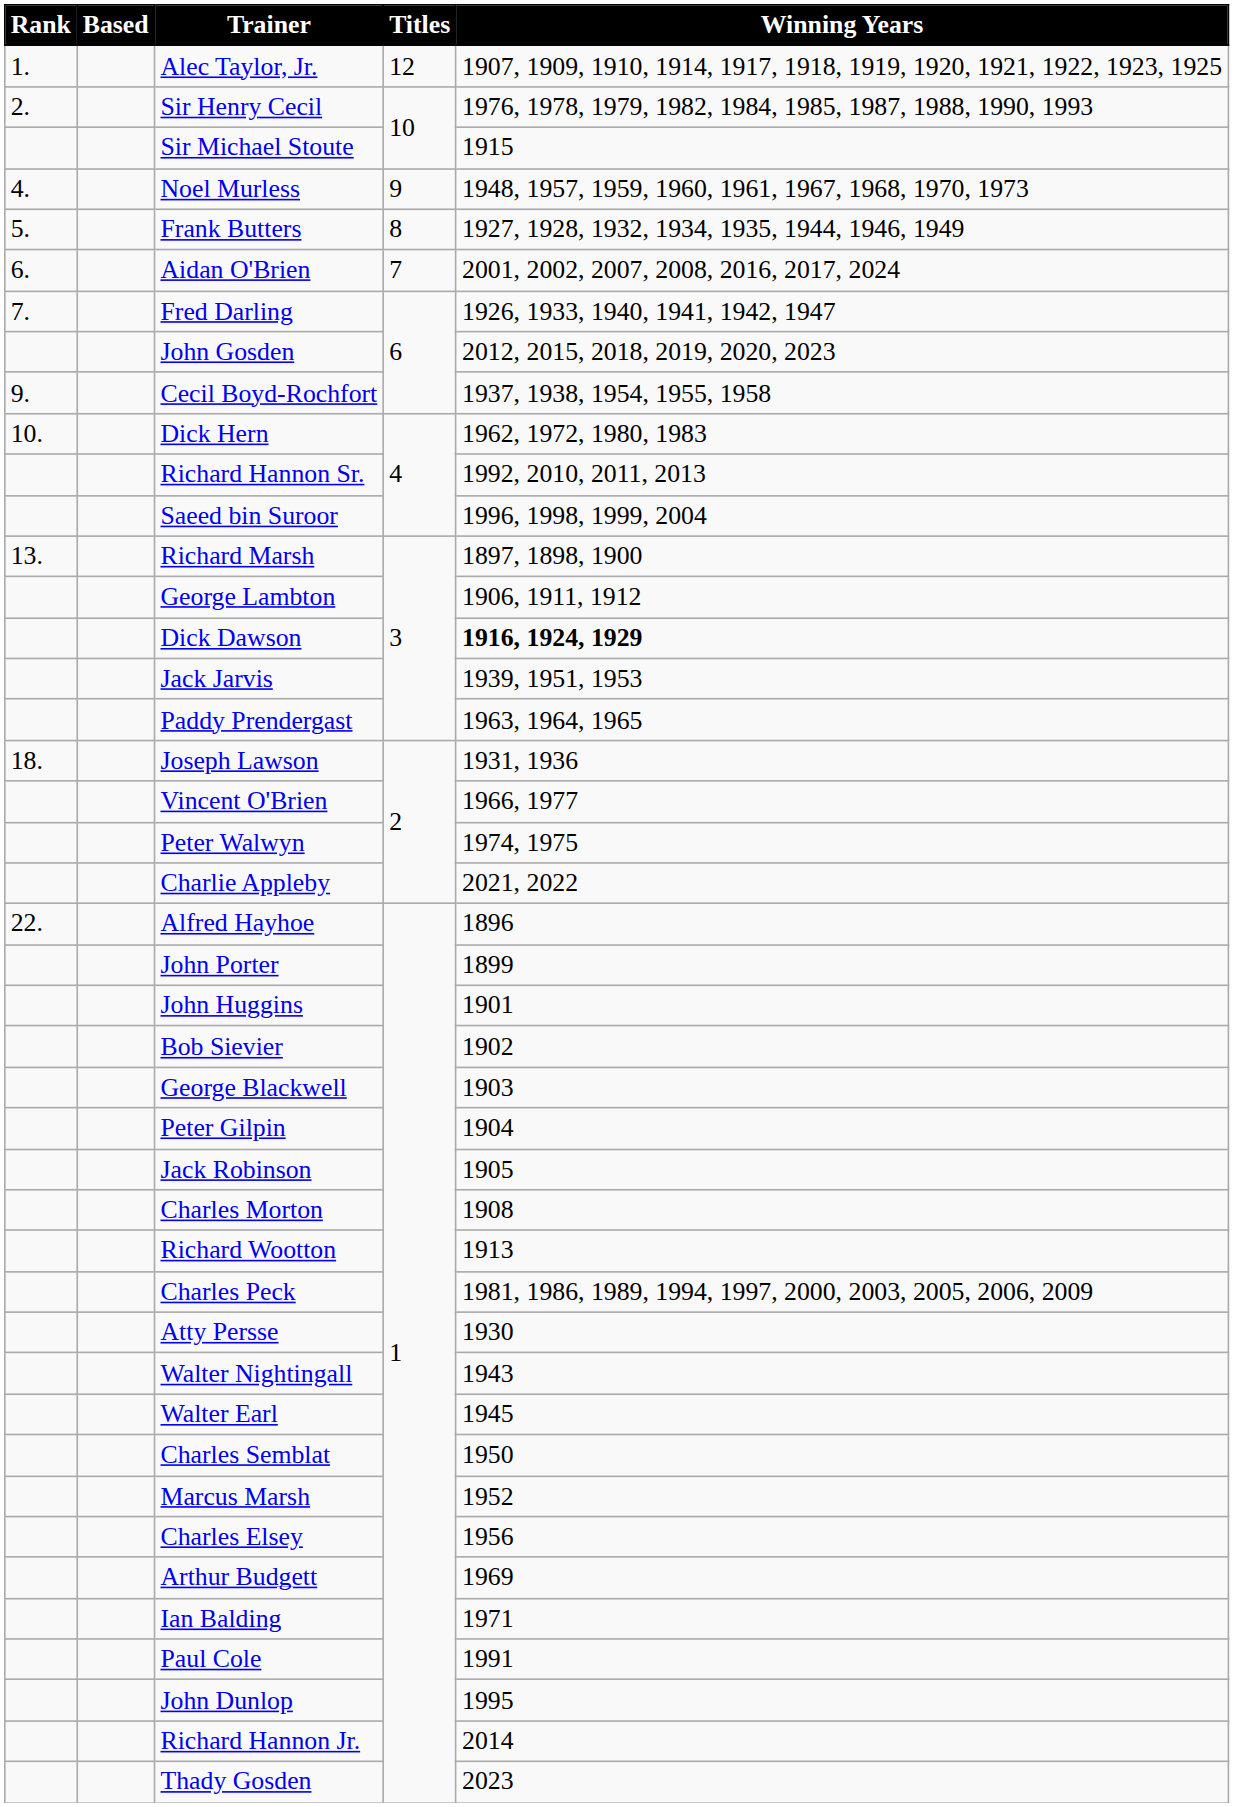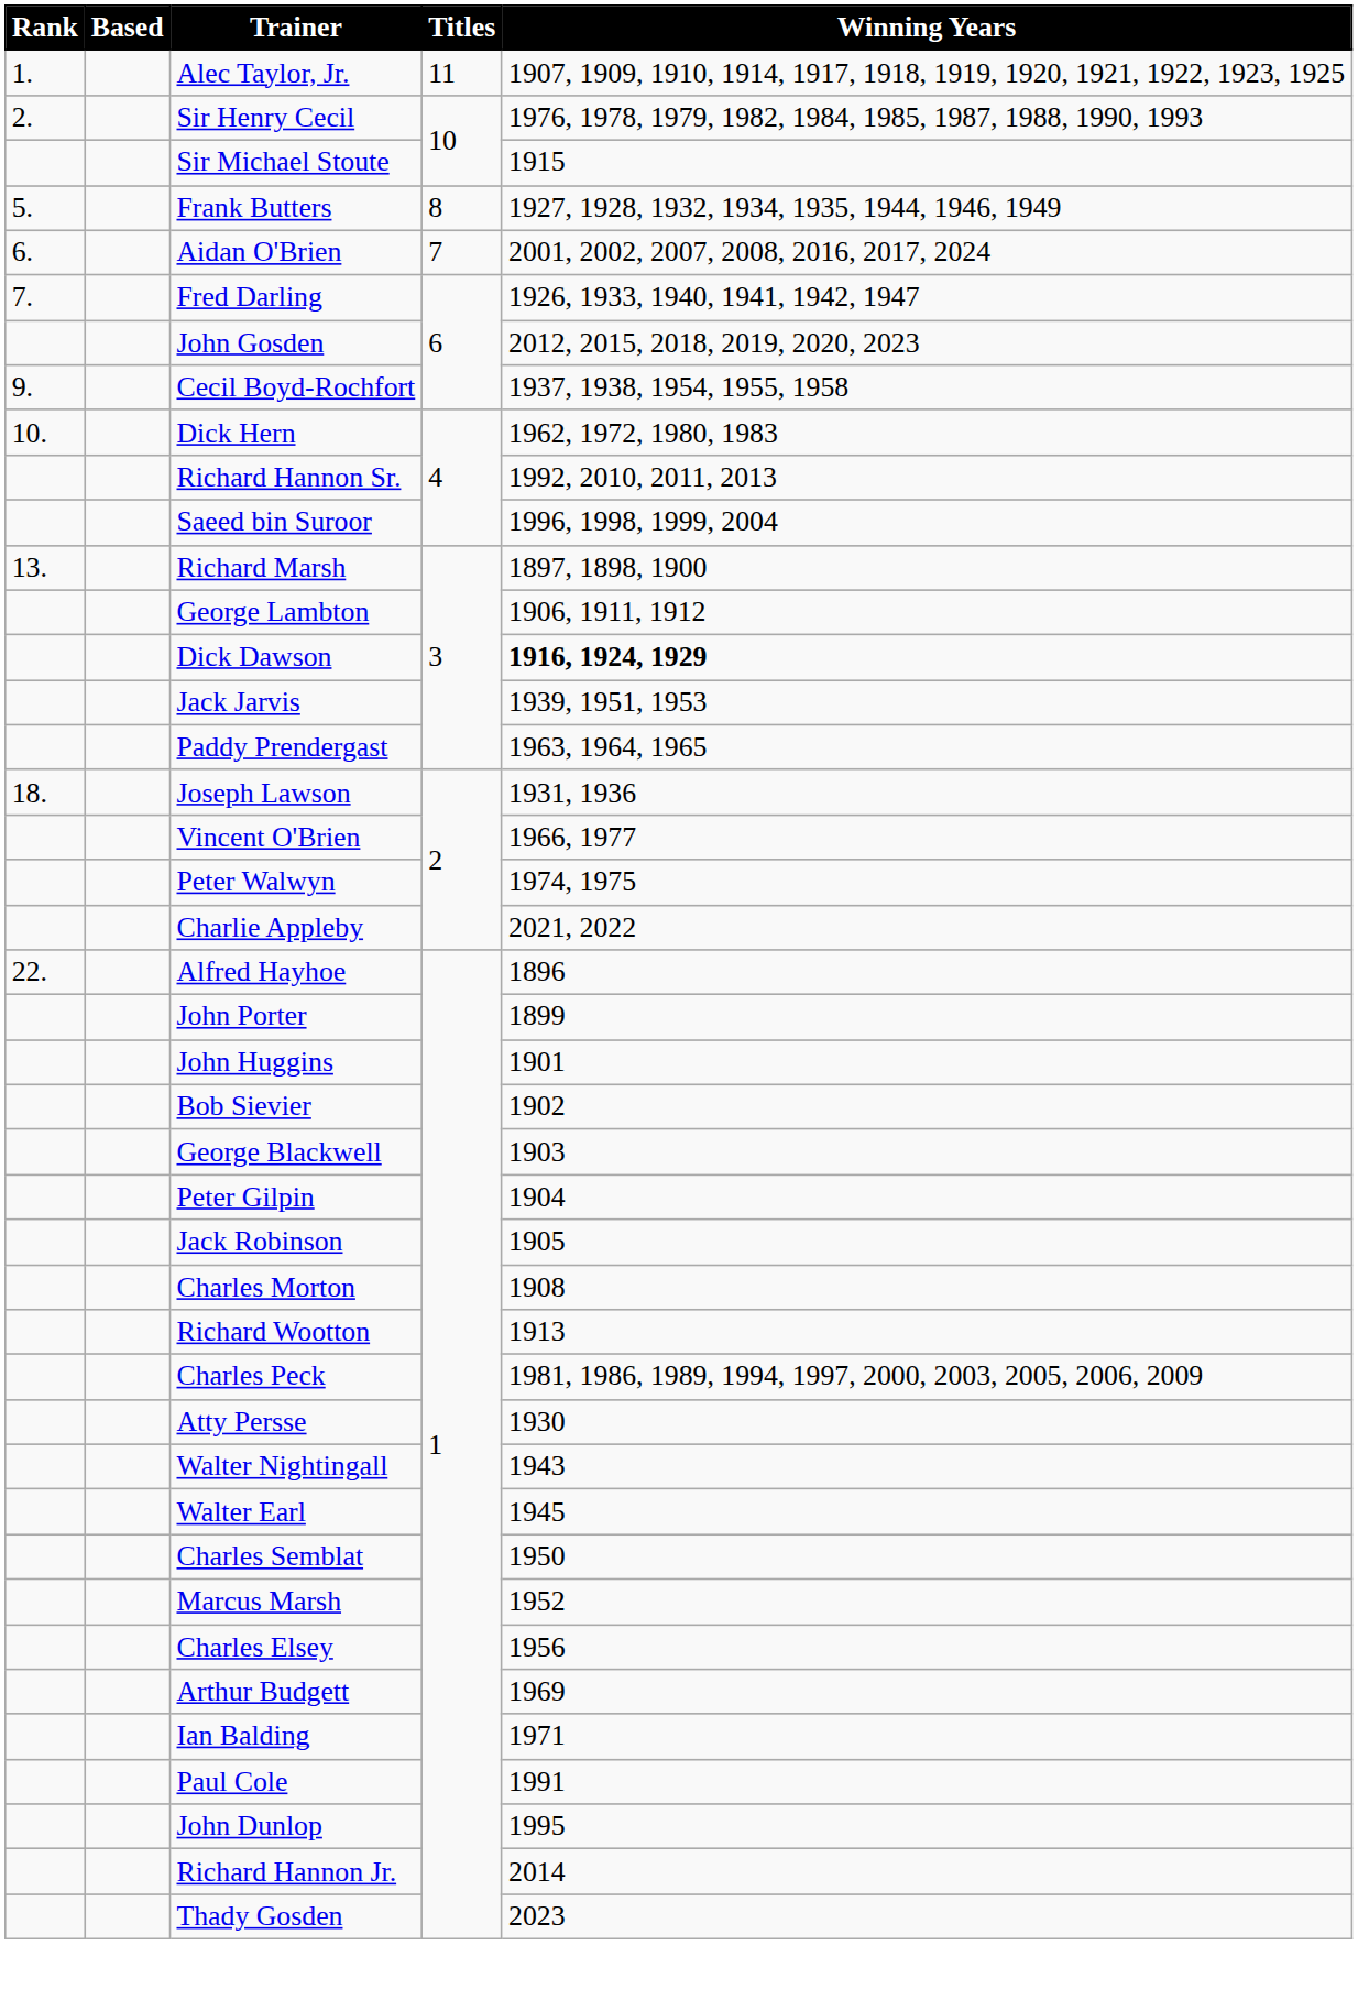 <table class="wikitable">
 <tr>
 <th style="background: black; color:white; border:1px solid black;"><strong>Rank</strong></th>
 <th style="background: black; color:white; border:1px solid black;"><strong>Based</strong></th>
 <th style="background:black; color:white; border:1px solid black;"><strong>Trainer</strong></th>
 <th style="background: black; color:white; border:1px solid black;"><strong>Titles</strong></th>
 <th style="background: black; color:white; border:1px solid black;"><strong>Winning Years</strong></th>
 </tr>
 <tr>
 <td>1.</td>
 <td></td>
 <td><a href='#'>Alec Taylor, Jr.</a></td>
-<td>12</td>
+<td>11</td>
 <td>1907, 1909, 1910, 1914, 1917, 1918, 1919, 1920, 1921, 1922, 1923, 1925</td>
 </tr>
 <tr>
 <td>2.</td>
 <td></td>
 <td><a href='#'>Sir Henry Cecil</a></td>
 <td rowspan=2>10</td>
 <td>1976, 1978, 1979, 1982, 1984, 1985, 1987, 1988, 1990, 1993</td>
 </tr>
 <tr>
 <td></td>
 <td></td>
 <td><a href='#'>Sir Michael Stoute</a></td>
 <td>1915</td>
-</tr>
-<tr>
-<td>4.</td>
-<td></td>
-<td><a href='#'>Noel Murless</a></td>
-<td>9</td>
-<td>1948, 1957, 1959, 1960, 1961, 1967, 1968, 1970, 1973</td>
 </tr>
 <tr>
 <td>5.</td>
 <td></td>
 <td><a href='#'>Frank Butters</a></td>
 <td>8</td>
 <td>1927, 1928, 1932, 1934, 1935, 1944, 1946, 1949</td>
 </tr>
 <tr>
 <td>6.</td>
 <td></td>
 <td><a href='#'>Aidan O'Brien</a></td>
 <td>7</td>
 <td>2001, 2002, 2007, 2008, 2016, 2017, 2024</td>
 </tr>
 <tr>
 <td>7.</td>
 <td></td>
 <td><a href='#'>Fred Darling</a></td>
 <td rowspan=3>6</td>
 <td>1926, 1933, 1940, 1941, 1942, 1947</td>
 </tr>
 <tr>
 <td></td>
 <td></td>
 <td><a href='#'>John Gosden</a></td>
 <td>2012, 2015, 2018, 2019, 2020, 2023</td>
 </tr>
 <tr>
 <td>9.</td>
 <td></td>
 <td><a href='#'>Cecil Boyd-Rochfort</a></td>
 <td>1937, 1938, 1954, 1955, 1958</td>
 </tr>
 <tr>
 <td>10.</td>
 <td></td>
 <td><a href='#'>Dick Hern</a></td>
 <td rowspan=3>4</td>
 <td>1962, 1972, 1980, 1983</td>
 </tr>
 <tr>
 <td></td>
 <td></td>
 <td><a href='#'>Richard Hannon Sr.</a></td>
 <td>1992, 2010, 2011, 2013</td>
 </tr>
 <tr>
 <td></td>
 <td></td>
 <td><a href='#'>Saeed bin Suroor</a></td>
 <td>1996, 1998, 1999, 2004</td>
 </tr>
 <tr>
 <td>13.</td>
 <td></td>
 <td><a href='#'>Richard Marsh</a></td>
 <td rowspan=5>3</td>
 <td>1897, 1898, 1900</td>
 </tr>
 <tr>
 <td></td>
 <td></td>
 <td><a href='#'>George Lambton</a></td>
 <td>1906, 1911, 1912</td>
 </tr>
 <tr>
 <td></td>
 <td></td>
 <td><a href='#'>Dick Dawson</a></td>
 <td><strong>1916, 1924, 1929</strong></td>
 </tr>
 <tr>
 <td></td>
 <td></td>
 <td><a href='#'>Jack Jarvis</a></td>
 <td>1939, 1951, 1953</td>
 </tr>
 <tr>
 <td></td>
 <td></td>
 <td><a href='#'>Paddy Prendergast</a></td>
 <td>1963, 1964, 1965</td>
 </tr>
 <tr>
 <td>18.</td>
 <td></td>
 <td><a href='#'>Joseph Lawson</a></td>
 <td rowspan=4>2</td>
 <td>1931, 1936</td>
 </tr>
 <tr>
 <td></td>
 <td></td>
 <td><a href='#'>Vincent O'Brien</a></td>
 <td>1966, 1977</td>
 </tr>
 <tr>
 <td></td>
 <td></td>
 <td><a href='#'>Peter Walwyn</a></td>
 <td>1974, 1975</td>
 </tr>
 <tr>
 <td></td>
 <td></td>
 <td><a href='#'>Charlie Appleby</a></td>
 <td>2021, 2022</td>
 </tr>
 <tr>
 <td>22.</td>
 <td></td>
 <td><a href='#'>Alfred Hayhoe</a></td>
 <td rowspan=22>1</td>
 <td>1896</td>
 </tr>
 <tr>
 <td></td>
 <td></td>
 <td><a href='#'>John Porter</a></td>
 <td>1899</td>
 </tr>
 <tr>
 <td></td>
 <td></td>
 <td><a href='#'>John Huggins</a></td>
 <td>1901</td>
 </tr>
 <tr>
 <td></td>
 <td></td>
 <td><a href='#'>Bob Sievier</a></td>
 <td>1902</td>
 </tr>
 <tr>
 <td></td>
 <td></td>
 <td><a href='#'>George Blackwell</a></td>
 <td>1903</td>
 </tr>
 <tr>
 <td></td>
 <td></td>
 <td><a href='#'>Peter Gilpin</a></td>
 <td>1904</td>
 </tr>
 <tr>
 <td></td>
 <td></td>
 <td><a href='#'>Jack Robinson</a></td>
 <td>1905</td>
 </tr>
 <tr>
 <td></td>
 <td></td>
 <td><a href='#'>Charles Morton</a></td>
 <td>1908</td>
 </tr>
 <tr>
 <td></td>
 <td></td>
 <td><a href='#'>Richard Wootton</a></td>
 <td>1913</td>
 </tr>
 <tr>
 <td></td>
 <td></td>
 <td><a href='#'>Charles Peck</a></td>
 <td>1981, 1986, 1989, 1994, 1997, 2000, 2003, 2005, 2006, 2009</td>
 </tr>
 <tr>
 <td></td>
 <td></td>
 <td><a href='#'>Atty Persse</a></td>
 <td>1930</td>
 </tr>
 <tr>
 <td></td>
 <td></td>
 <td><a href='#'>Walter Nightingall</a></td>
 <td>1943</td>
 </tr>
 <tr>
 <td></td>
 <td></td>
 <td><a href='#'>Walter Earl</a></td>
 <td>1945</td>
 </tr>
 <tr>
 <td></td>
 <td></td>
 <td><a href='#'>Charles Semblat</a></td>
 <td>1950</td>
 </tr>
 <tr>
 <td></td>
 <td></td>
 <td><a href='#'>Marcus Marsh</a></td>
 <td>1952</td>
 </tr>
 <tr>
 <td></td>
 <td></td>
 <td><a href='#'>Charles Elsey</a></td>
 <td>1956</td>
 </tr>
 <tr>
 <td></td>
 <td></td>
 <td><a href='#'>Arthur Budgett</a></td>
 <td>1969</td>
 </tr>
 <tr>
 <td></td>
 <td></td>
 <td><a href='#'>Ian Balding</a></td>
 <td>1971</td>
 </tr>
 <tr>
 <td></td>
 <td></td>
 <td><a href='#'>Paul Cole</a></td>
 <td>1991</td>
 </tr>
 <tr>
 <td></td>
 <td></td>
 <td><a href='#'>John Dunlop</a></td>
 <td>1995</td>
 </tr>
 <tr>
 <td></td>
 <td></td>
 <td><a href='#'>Richard Hannon Jr.</a></td>
 <td>2014</td>
 </tr>
 <tr>
 <td></td>
 <td></td>
 <td><a href='#'>Thady Gosden</a></td>
 <td>2023</td>
 </tr>
 </table>
